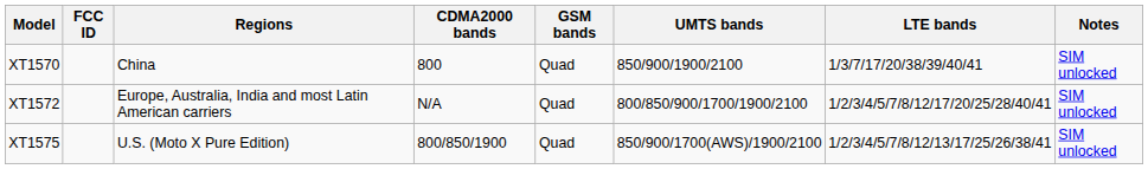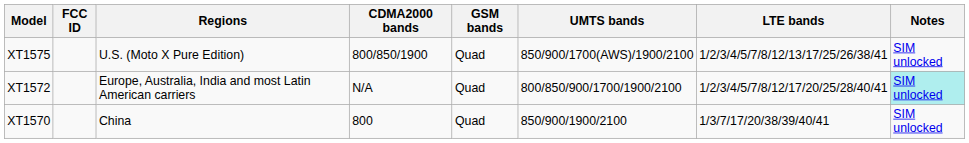 <table class="wikitable">
 <tr>
 <th>Model</th>
 <th>FCC ID</th>
 <th>Regions</th>
 <th>CDMA2000 bands</th>
 <th>GSM bands</th>
 <th>UMTS bands</th>
 <th>LTE bands</th>
 <th>Notes</th>
 </tr>
 <tr>
-<td>XT1570</td>
+<td>XT1575</td>
 <td></td>
-<td>China</td>
-<td>800</td>
+<td>U.S. (Moto X Pure Edition)</td>
+<td>800/850/1900</td>
 <td>Quad</td>
-<td>850/900/1900/2100</td>
-<td>1/3/7/17/20/38/39/40/41</td>
+<td>850/900/1700(AWS)/1900/2100</td>
+<td>1/2/3/4/5/7/8/12/13/17/25/26/38/41</td>
 <td><a href='#'>SIM unlocked</a></td>
 </tr>
 <tr>
 <td>XT1572</td>
 <td></td>
 <td>Europe, Australia, India and most Latin American carriers</td>
 <td>N/A</td>
 <td>Quad</td>
 <td>800/850/900/1700/1900/2100</td>
 <td>1/2/3/4/5/7/8/12/17/20/25/28/40/41</td>
-<td><a href='#'>SIM unlocked</a></td>
+<td style="background: paleturquoise;"><a href='#'>SIM unlocked</a></td>
 </tr>
 <tr>
-<td>XT1575</td>
+<td>XT1570</td>
 <td></td>
-<td>U.S. (Moto X Pure Edition)</td>
-<td>800/850/1900</td>
+<td>China</td>
+<td>800</td>
 <td>Quad</td>
-<td>850/900/1700(AWS)/1900/2100</td>
-<td>1/2/3/4/5/7/8/12/13/17/25/26/38/41</td>
+<td>850/900/1900/2100</td>
+<td>1/3/7/17/20/38/39/40/41</td>
 <td><a href='#'>SIM unlocked</a></td>
 </tr>
 </table>
